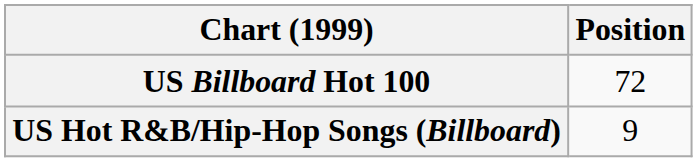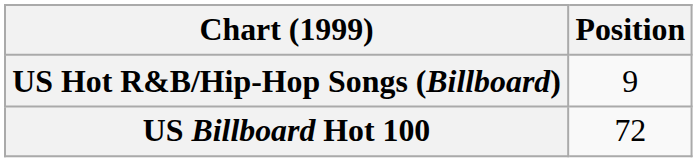 <table class="wikitable sortable plainrowheaders" style="text-align:center">
 <tr>
 <th scope="col">Chart (1999)</th>
 <th scope="col">Position</th>
 </tr>
 <tr>
+<th scope="row">US Hot R&B/Hip-Hop Songs (<em>Billboard</em>)</th>
+<td>9</td>
+</tr>
+<tr>
 <th scope="row">US <em>Billboard</em> Hot 100</th>
 <td>72</td>
 </tr>
-<tr>
-<th scope="row">US Hot R&B/Hip-Hop Songs (<em>Billboard</em>)</th>
-<td>9</td>
-</tr>
 </table>
